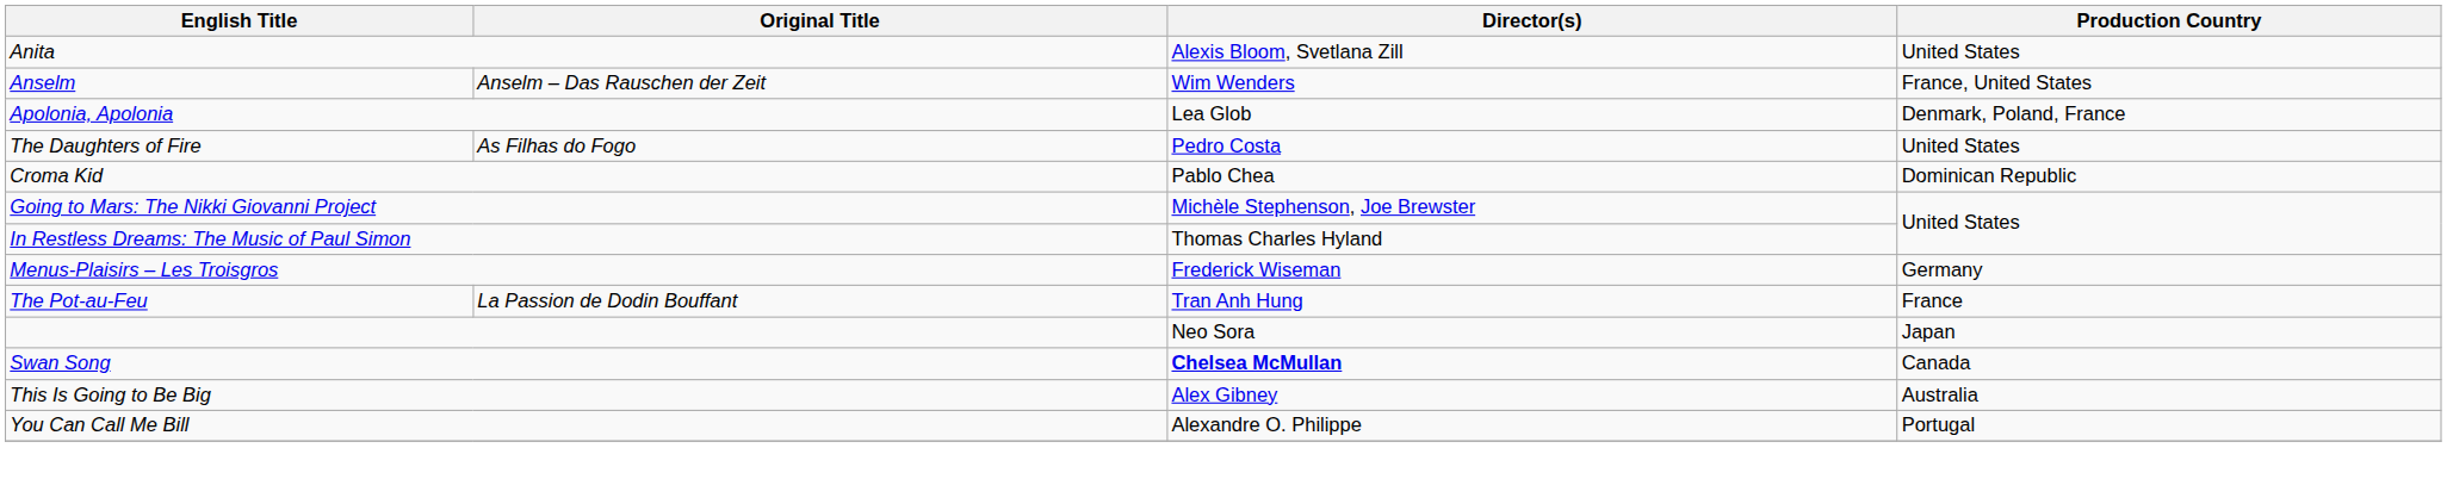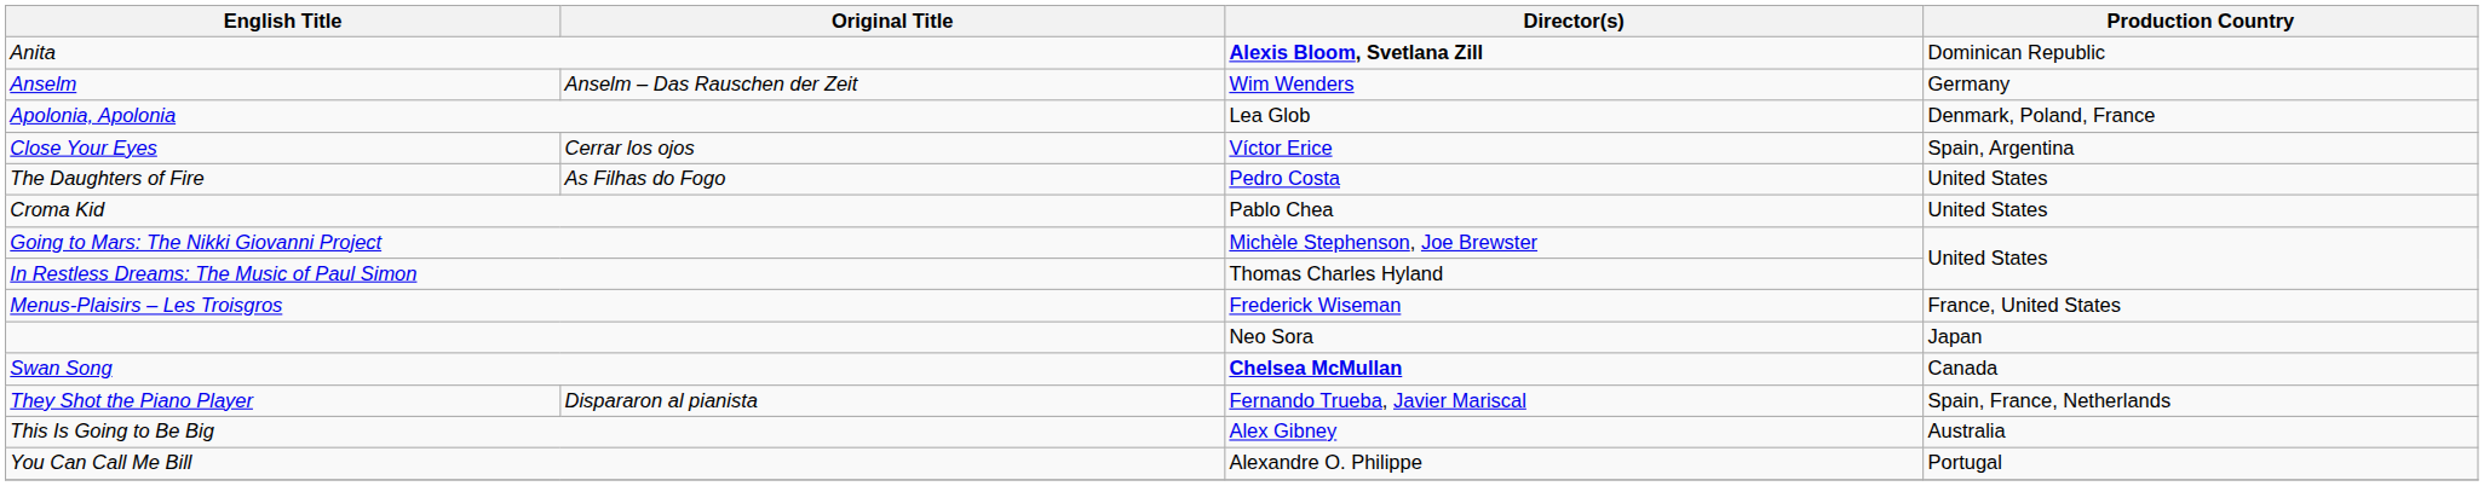 <table class="wikitable" style="width:100%; margin-bottom:4px">
 <tr>
 <th>English Title</th>
 <th>Original Title</th>
 <th>Director(s)</th>
 <th>Production Country</th>
 </tr>
 <tr>
 <td colspan="2"><em>Anita</em></td>
-<td><a href='#'>Alexis Bloom</a>, Svetlana Zill</td>
-<td>United States</td>
+<td><strong><a href='#'>Alexis Bloom</a>, Svetlana Zill</strong></td>
+<td>Dominican Republic</td>
 </tr>
 <tr>
 <td><em><a href='#'>Anselm</a></em></td>
 <td><em>Anselm – Das Rauschen der Zeit</em></td>
 <td><a href='#'>Wim Wenders</a></td>
-<td>France, United States</td>
+<td>Germany</td>
 </tr>
 <tr>
 <td colspan="2"><em><a href='#'>Apolonia, Apolonia</a></em></td>
 <td>Lea Glob</td>
 <td>Denmark, Poland, France</td>
+</tr>
+<tr>
+<td><em><a href='#'>Close Your Eyes</a></em></td>
+<td><em>Cerrar los ojos</em></td>
+<td><a href='#'>Víctor Erice</a></td>
+<td>Spain, Argentina</td>
 </tr>
 <tr>
 <td><em>The Daughters of Fire</em></td>
 <td><em>As Filhas do Fogo</em></td>
 <td><a href='#'>Pedro Costa</a></td>
 <td>United States</td>
 </tr>
 <tr>
 <td colspan="2"><em>Croma Kid</em></td>
 <td>Pablo Chea</td>
-<td>Dominican Republic</td>
+<td>United States</td>
 </tr>
 <tr>
 <td colspan="2"><em><a href='#'>Going to Mars: The Nikki Giovanni Project</a></em></td>
 <td><a href='#'>Michèle Stephenson</a>, <a href='#'>Joe Brewster</a></td>
 <td rowspan="2">United States</td>
 </tr>
 <tr>
 <td colspan="2"><em><a href='#'>In Restless Dreams: The Music of Paul Simon</a></em></td>
 <td>Thomas Charles Hyland</td>
 </tr>
 <tr>
 <td colspan="2"><em><a href='#'>Menus-Plaisirs – Les Troisgros</a></em></td>
 <td><a href='#'>Frederick Wiseman</a></td>
-<td>Germany</td>
-</tr>
-<tr>
-<td><em><a href='#'>The Pot-au-Feu</a></em></td>
-<td><em>La Passion de Dodin Bouffant</em></td>
-<td><a href='#'>Tran Anh Hung</a></td>
-<td>France</td>
+<td>France, United States</td>
 </tr>
 <tr>
 <td colspan="2"><em><a href='#'></a></em></td>
 <td>Neo Sora</td>
 <td>Japan</td>
 </tr>
 <tr>
 <td colspan="2"><em><a href='#'>Swan Song</a></em></td>
 <td><strong><a href='#'>Chelsea McMullan</a></strong></td>
 <td>Canada</td>
+</tr>
+<tr>
+<td><em><a href='#'>They Shot the Piano Player</a></em></td>
+<td><em>Dispararon al pianista</em></td>
+<td><a href='#'>Fernando Trueba</a>, <a href='#'>Javier Mariscal</a></td>
+<td>Spain, France, Netherlands</td>
 </tr>
 <tr>
 <td colspan="2"><em>This Is Going to Be Big</em></td>
 <td><a href='#'>Alex Gibney</a></td>
 <td>Australia</td>
 </tr>
 <tr>
 <td colspan="2"><em>You Can Call Me Bill</em></td>
 <td>Alexandre O. Philippe</td>
 <td>Portugal</td>
 </tr>
 <tr>
 </tr>
 </table>
